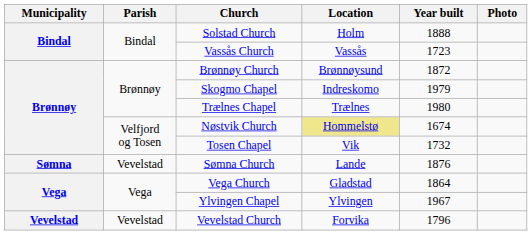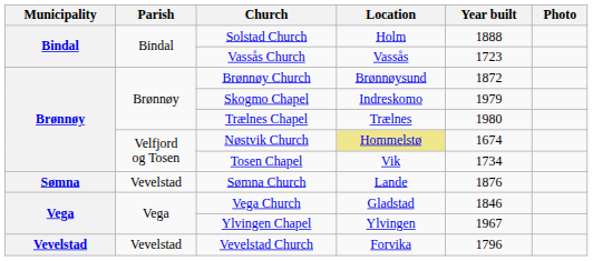 <table class="wikitable" style="text-align: center; width: 80%;">
 <tr>
 <th>Municipality</th>
 <th>Parish </th>
 <th>Church</th>
 <th>Location</th>
 <th>Year built</th>
 <th>Photo</th>
 </tr>
 <tr>
 <th rowspan="2"><a href='#'>Bindal</a></th>
 <td rowspan="2">Bindal</td>
 <td><a href='#'>Solstad Church</a></td>
 <td><a href='#'>Holm</a></td>
 <td>1888</td>
 <td></td>
 </tr>
 <tr>
 <td><a href='#'>Vassås Church</a></td>
 <td><a href='#'>Vassås</a></td>
 <td>1723</td>
 <td></td>
 </tr>
 <tr>
 <th rowspan="5"><a href='#'>Brønnøy</a></th>
 <td rowspan="3">Brønnøy</td>
 <td><a href='#'>Brønnøy Church</a></td>
 <td><a href='#'>Brønnøysund</a></td>
 <td>1872</td>
 <td></td>
 </tr>
 <tr>
 <td><a href='#'>Skogmo Chapel</a></td>
 <td><a href='#'>Indreskomo</a></td>
 <td>1979</td>
 <td></td>
 </tr>
 <tr>
 <td><a href='#'>Trælnes Chapel</a></td>
 <td><a href='#'>Trælnes</a></td>
 <td>1980</td>
 <td></td>
 </tr>
 <tr>
 <td rowspan="2">Velfjord<br>og Tosen</td>
 <td><a href='#'>Nøstvik Church</a></td>
 <td style="background: khaki;"><a href='#'>Hommelstø</a></td>
 <td>1674</td>
 <td></td>
 </tr>
 <tr>
 <td><a href='#'>Tosen Chapel</a></td>
 <td><a href='#'>Vik</a></td>
-<td>1732</td>
+<td>1734</td>
 <td></td>
 </tr>
 <tr>
 <th rowspan="1"><a href='#'>Sømna</a></th>
 <td>Vevelstad</td>
 <td><a href='#'>Sømna Church</a></td>
 <td><a href='#'>Lande</a></td>
 <td>1876</td>
 <td></td>
 </tr>
 <tr>
 <th rowspan="2"><a href='#'>Vega</a></th>
 <td rowspan="2">Vega</td>
 <td><a href='#'>Vega Church</a></td>
 <td><a href='#'>Gladstad</a></td>
-<td>1864</td>
+<td>1846</td>
 <td></td>
 </tr>
 <tr>
 <td><a href='#'>Ylvingen Chapel</a></td>
 <td><a href='#'>Ylvingen</a></td>
 <td>1967</td>
 <td></td>
 </tr>
 <tr>
 <th rowspan="1"><a href='#'>Vevelstad</a></th>
 <td>Vevelstad</td>
 <td><a href='#'>Vevelstad Church</a></td>
 <td><a href='#'>Forvika</a></td>
 <td>1796</td>
 <td></td>
 </tr>
 </table>
